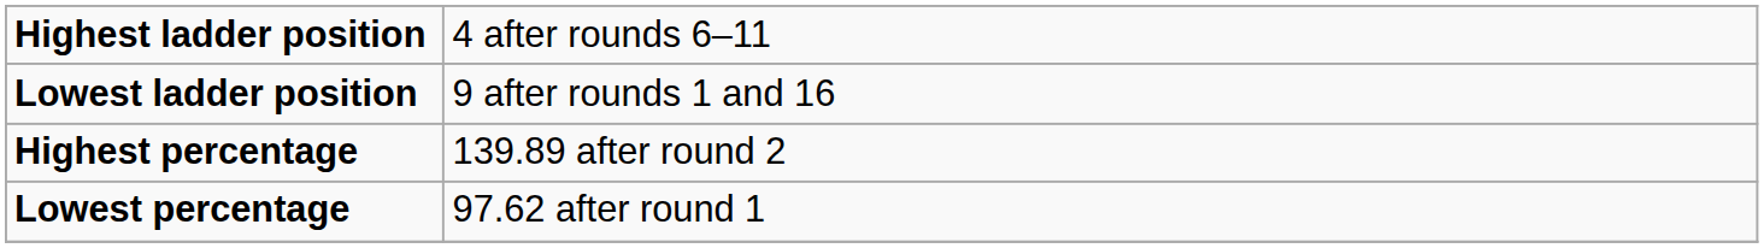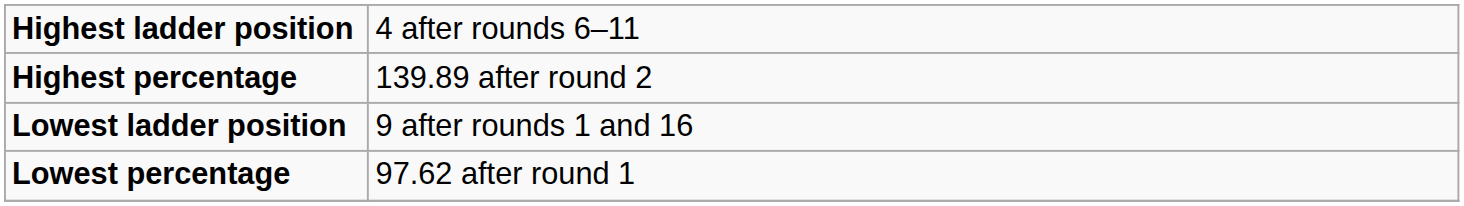 <table class="wikitable" width="60%">
 <tr>
 <td width="25%"><strong>Highest ladder position</strong></td>
 <td>4 after rounds 6–11</td>
 </tr>
 <tr>
+<td width="25%"><strong>Highest percentage</strong></td>
+<td>139.89 after round 2</td>
+</tr>
+<tr>
 <td width="25%"><strong>Lowest ladder position</strong></td>
 <td>9 after rounds 1 and 16</td>
-</tr>
-<tr>
-<td width="25%"><strong>Highest percentage</strong></td>
-<td>139.89 after round 2</td>
 </tr>
 <tr>
 <td width="25%"><strong>Lowest percentage</strong></td>
 <td>97.62 after round 1</td>
 </tr>
 <tr>
 </tr>
 </table>
